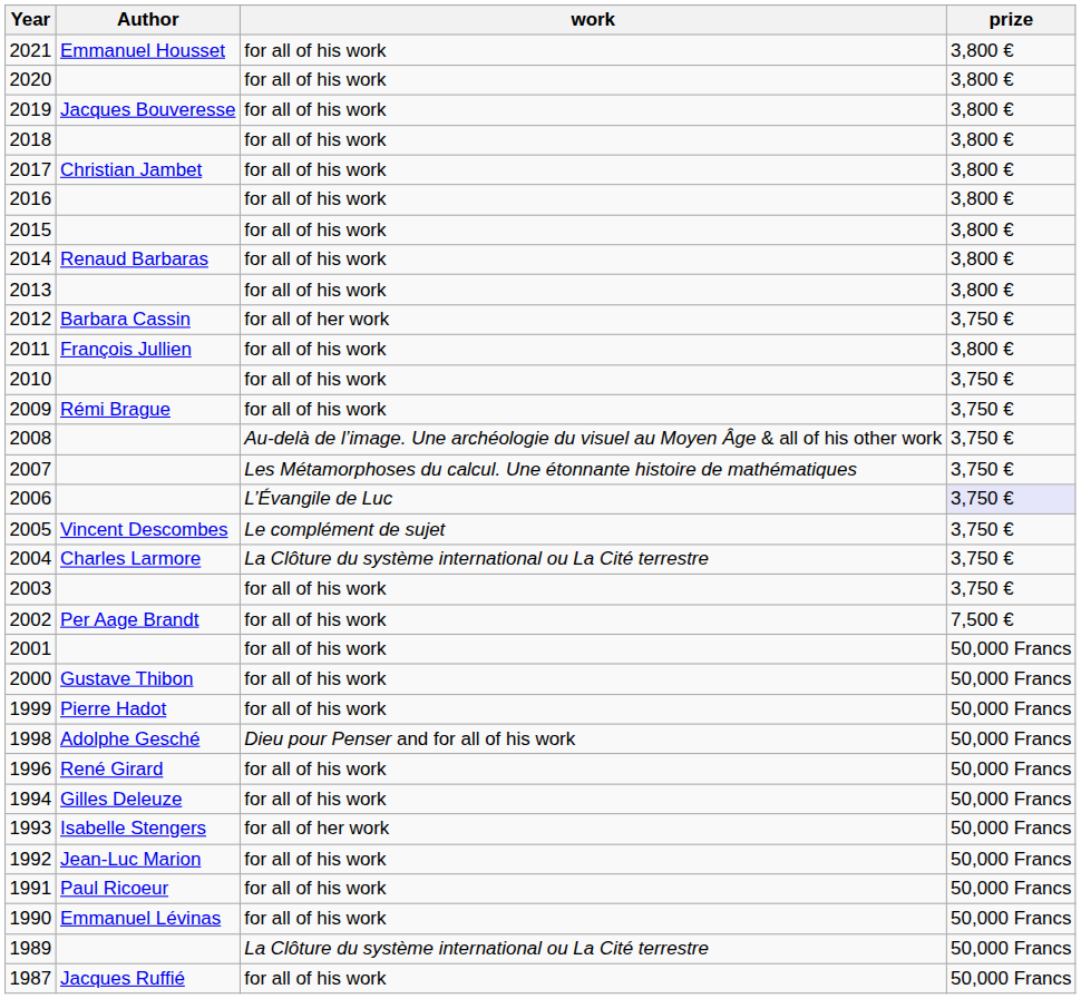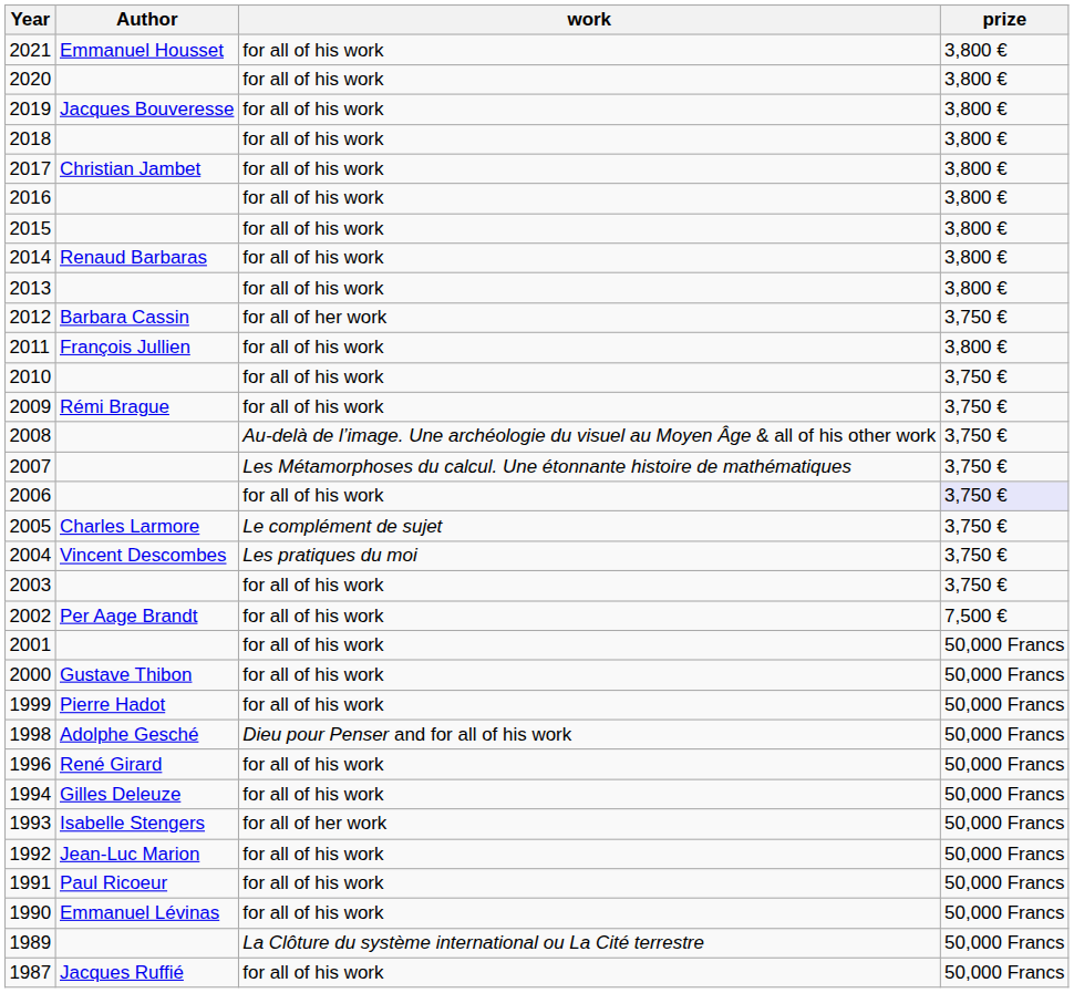 <table class="wikitable sortable" align="top">
 <tr>
 <th>Year</th>
 <th>Author</th>
 <th>work</th>
 <th>prize</th>
 </tr>
 <tr>
 <td>2021</td>
 <td><a href='#'>Emmanuel Housset</a></td>
 <td>for all of his work</td>
 <td>3,800 €</td>
 </tr>
 <tr>
 <td>2020</td>
 <td></td>
 <td>for all of his work</td>
 <td>3,800 €</td>
 </tr>
 <tr>
 <td>2019</td>
 <td><a href='#'>Jacques Bouveresse</a></td>
 <td>for all of his work</td>
 <td>3,800 €</td>
 </tr>
 <tr>
 <td>2018</td>
 <td></td>
 <td>for all of his work</td>
 <td>3,800 €</td>
 </tr>
 <tr>
 <td>2017</td>
 <td><a href='#'>Christian Jambet</a></td>
 <td>for all of his work</td>
 <td>3,800 €</td>
 </tr>
 <tr>
 <td>2016</td>
 <td></td>
 <td>for all of his work</td>
 <td>3,800 €</td>
 </tr>
 <tr>
 <td>2015</td>
 <td></td>
 <td>for all of his work</td>
 <td>3,800 €</td>
 </tr>
 <tr>
 <td>2014</td>
 <td><a href='#'>Renaud Barbaras</a></td>
 <td>for all of his work</td>
 <td>3,800 €</td>
 </tr>
 <tr>
 <td>2013</td>
 <td></td>
 <td>for all of his work</td>
 <td>3,800 €</td>
 </tr>
 <tr>
 <td>2012</td>
 <td><a href='#'>Barbara Cassin</a></td>
 <td>for all of her work</td>
 <td>3,750 €</td>
 </tr>
 <tr>
 <td>2011</td>
 <td><a href='#'>François Jullien</a></td>
 <td>for all of his work</td>
 <td>3,800 €</td>
 </tr>
 <tr>
 <td>2010</td>
 <td></td>
 <td>for all of his work</td>
 <td>3,750 €</td>
 </tr>
 <tr>
 <td>2009</td>
 <td><a href='#'>Rémi Brague</a></td>
 <td>for all of his work</td>
 <td>3,750 €</td>
 </tr>
 <tr>
 <td>2008</td>
 <td></td>
 <td><em>Au-delà de l’image. Une archéologie du visuel au Moyen Âge</em> & all of his other work</td>
 <td>3,750 €</td>
 </tr>
 <tr>
 <td>2007</td>
 <td></td>
 <td><em>Les Métamorphoses du calcul. Une étonnante histoire de mathématiques</em></td>
 <td>3,750 €</td>
 </tr>
 <tr>
 <td>2006</td>
 <td></td>
-<td><em>L’Évangile de Luc</em></td>
+<td>for all of his work</td>
 <td style="background: lavender;">3,750 €</td>
 </tr>
 <tr>
 <td>2005</td>
-<td><a href='#'>Vincent Descombes</a></td>
+<td><a href='#'>Charles Larmore</a></td>
 <td><em>Le complément de sujet</em></td>
 <td>3,750 €</td>
 </tr>
 <tr>
 <td>2004</td>
-<td><a href='#'>Charles Larmore</a></td>
-<td><em>La Clôture du système international ou La Cité terrestre</em></td>
+<td><a href='#'>Vincent Descombes</a></td>
+<td><em>Les pratiques du moi</em></td>
 <td>3,750 €</td>
 </tr>
 <tr>
 <td>2003</td>
 <td></td>
 <td>for all of his work</td>
 <td>3,750 €</td>
 </tr>
 <tr>
 <td>2002</td>
 <td><a href='#'>Per Aage Brandt</a></td>
 <td>for all of his work</td>
 <td>7,500 €</td>
 </tr>
 <tr>
 <td>2001</td>
 <td></td>
 <td>for all of his work</td>
 <td>50,000 Francs</td>
 </tr>
 <tr>
 <td>2000</td>
 <td><a href='#'>Gustave Thibon</a></td>
 <td>for all of his work</td>
 <td>50,000 Francs</td>
 </tr>
 <tr>
 <td>1999</td>
 <td><a href='#'>Pierre Hadot</a></td>
 <td>for all of his work</td>
 <td>50,000 Francs</td>
 </tr>
 <tr>
 <td>1998</td>
 <td><a href='#'>Adolphe Gesché</a></td>
 <td><em>Dieu pour Penser</em> and for all of his work</td>
 <td>50,000 Francs</td>
 </tr>
 <tr>
 <td>1996</td>
 <td><a href='#'>René Girard</a></td>
 <td>for all of his work</td>
 <td>50,000 Francs</td>
 </tr>
 <tr>
 <td>1994</td>
 <td><a href='#'>Gilles Deleuze</a></td>
 <td>for all of his work</td>
 <td>50,000 Francs</td>
 </tr>
 <tr>
 <td>1993</td>
 <td><a href='#'>Isabelle Stengers</a></td>
 <td>for all of her work</td>
 <td>50,000 Francs</td>
 </tr>
 <tr>
 <td>1992</td>
 <td><a href='#'>Jean-Luc Marion</a></td>
 <td>for all of his work</td>
 <td>50,000 Francs</td>
 </tr>
 <tr>
 <td>1991</td>
 <td><a href='#'>Paul Ricoeur</a></td>
 <td>for all of his work</td>
 <td>50,000 Francs</td>
 </tr>
 <tr>
 <td>1990</td>
 <td><a href='#'>Emmanuel Lévinas</a></td>
 <td>for all of his work</td>
 <td>50,000 Francs</td>
 </tr>
 <tr>
 <td>1989</td>
 <td></td>
 <td><em>La Clôture du système international ou La Cité terrestre</em></td>
 <td>50,000 Francs</td>
 </tr>
 <tr>
 <td>1987</td>
 <td><a href='#'>Jacques Ruffié</a></td>
 <td>for all of his work</td>
 <td>50,000 Francs</td>
 </tr>
 </table>
